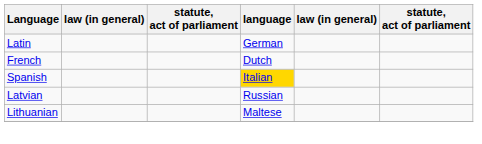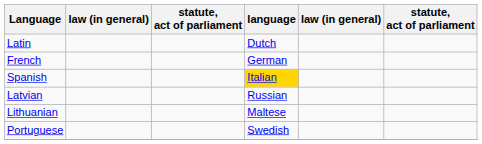 <table class="wikitable">
 <tr>
 <th>Language</th>
 <th>law (in general)</th>
 <th>statute,<br>act of parliament</th>
 <th>language</th>
 <th>law (in general)</th>
 <th>statute,<br>act of parliament</th>
 </tr>
 <tr>
 <td><a href='#'>Latin</a></td>
 <td></td>
 <td></td>
-<td><a href='#'>German</a></td>
+<td><a href='#'>Dutch</a></td>
 <td></td>
 <td></td>
 </tr>
 <tr>
 <td><a href='#'>French</a></td>
 <td></td>
 <td></td>
-<td><a href='#'>Dutch</a></td>
+<td><a href='#'>German</a></td>
 <td></td>
 <td></td>
 </tr>
 <tr>
 <td><a href='#'>Spanish</a></td>
 <td></td>
 <td></td>
 <td style="background: gold;"><a href='#'>Italian</a></td>
 <td></td>
 <td></td>
 </tr>
 <tr>
 <td><a href='#'>Latvian</a></td>
 <td></td>
 <td></td>
 <td><a href='#'>Russian</a></td>
 <td></td>
 <td></td>
 </tr>
 <tr>
 <td><a href='#'>Lithuanian</a></td>
 <td></td>
 <td></td>
 <td><a href='#'>Maltese</a></td>
 <td></td>
 <td></td>
 </tr>
 <tr>
+<td><a href='#'>Portuguese</a></td>
+<td></td>
+<td></td>
+<td><a href='#'>Swedish</a></td>
+<td></td>
+<td></td>
+</tr>
+<tr>
 </tr>
 </table>
